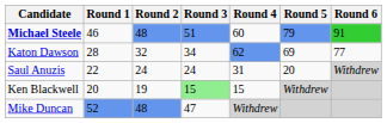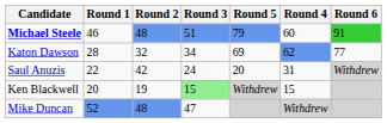 <table class="wikitable">
 <tr>
 <th>Candidate</th>
 <th>Round 1</th>
 <th>Round 2</th>
 <th>Round 3</th>
+<th>Round 5</th>
 <th>Round 4</th>
-<th>Round 5</th>
 <th>Round 6</th>
 </tr>
 <tr>
 <td><strong><a href='#'>Michael Steele</a></strong></td>
 <td>46</td>
 <td style="background:cornflowerblue;">48</td>
 <td style="background:cornflowerblue;">51</td>
+<td style="background:cornflowerblue;">79</td>
 <td>60</td>
-<td style="background:cornflowerblue;">79</td>
 <td style="background:limegreen;">91</td>
 </tr>
 <tr>
 <td><a href='#'>Katon Dawson</a></td>
 <td>28</td>
 <td>32</td>
 <td>34</td>
+<td>69</td>
 <td style="background:cornflowerblue;">62</td>
-<td>69</td>
 <td>77</td>
 </tr>
 <tr>
 <td><a href='#'>Saul Anuzis</a></td>
 <td>22</td>
+<td>42</td>
 <td>24</td>
-<td>24</td>
+<td>20</td>
 <td>31</td>
-<td>20</td>
 <td style="background:lightgrey;"><em>Withdrew</em></td>
 </tr>
 <tr>
 <td>Ken Blackwell</td>
 <td>20</td>
 <td>19</td>
 <td style="background: lightgreen;">15</td>
+<td style="background:lightgrey;"><em>Withdrew</em></td>
 <td>15</td>
-<td style="background:lightgrey;"><em>Withdrew</em></td>
 <td style="background:lightgrey;"></td>
 </tr>
 <tr>
 <td><a href='#'>Mike Duncan</a></td>
 <td style="background:cornflowerblue;">52</td>
 <td style="background:cornflowerblue;">48</td>
 <td>47</td>
+<td style="background:lightgrey;"></td>
 <td style="background:lightgrey;"><em>Withdrew</em></td>
-<td style="background:lightgrey;"></td>
 <td style="background:lightgrey;"></td>
 </tr>
 </table>
